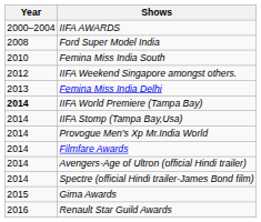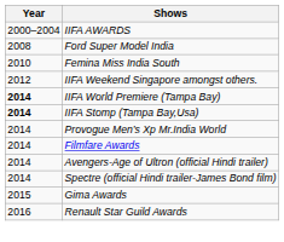 <table class="wikitable" style="font-size: 90%;">
 <tr>
 <th>Year</th>
 <th>Shows</th>
 </tr>
 <tr>
 <td>2000–2004</td>
 <td><em>IIFA AWARDS </em></td>
 </tr>
 <tr>
 <td>2008</td>
 <td><em>Ford Super Model India</em></td>
 </tr>
 <tr>
 <td>2010</td>
 <td><em>Femina Miss India South</em></td>
 </tr>
 <tr>
 <td>2012</td>
 <td><em> IIFA Weekend Singapore amongst others.</em></td>
 </tr>
 <tr>
-<td>2013</td>
-<td><em><a href='#'>Femina Miss India Delhi</a></em></td>
-</tr>
-<tr>
 <td><strong>2014</strong></td>
 <td><em>IIFA World Premiere (Tampa Bay)</em></td>
 </tr>
 <tr>
-<td>2014</td>
+<td><strong>2014</strong></td>
 <td><em>IIFA Stomp (Tampa Bay,Usa)</em></td>
 </tr>
 <tr>
 <td>2014</td>
 <td><em>Provogue Men’s Xp Mr.India World</em></td>
 </tr>
 <tr>
 <td>2014</td>
 <td><em><a href='#'>Filmfare Awards</a></em></td>
 </tr>
 <tr>
 <td>2014</td>
 <td><em>Avengers-Age of Ultron (official Hindi trailer)</em></td>
 </tr>
 <tr>
 <td>2014</td>
 <td><em>Spectre (official Hindi trailer-James Bond film)</em></td>
 </tr>
 <tr>
 <td>2015</td>
 <td><em>Gima Awards</em></td>
 </tr>
 <tr>
 <td>2016</td>
 <td><em>Renault Star Guild Awards</em></td>
 </tr>
 </table>
